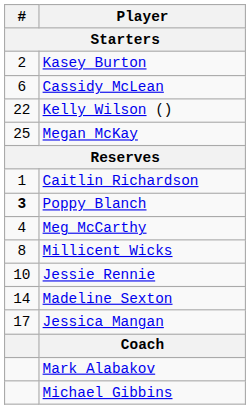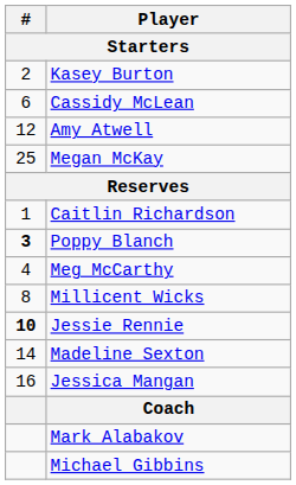 <table class="wikitable" style="text-align:center">
 <tr>
 <th scope="col" width="25px">#</th>
 <th scope="col" width="180px">Player</th>
 </tr>
 <tr>
 <th scope="col" colspan="2">Starters</th>
 </tr>
 <tr>
 <td>2</td>
 <td style="text-align:left"><a href='#'>Kasey Burton</a></td>
 </tr>
 <tr>
 <td>6</td>
 <td style="text-align:left"><a href='#'>Cassidy McLean</a></td>
 </tr>
 <tr>
-<td>22</td>
-<td style="text-align:left"><a href='#'>Kelly Wilson</a> ()</td>
+<td>12</td>
+<td style="text-align:left"><a href='#'>Amy Atwell</a></td>
 </tr>
 <tr>
 <td>25</td>
 <td style="text-align:left"><a href='#'>Megan McKay</a></td>
 </tr>
 <tr>
 <th scope="col" colspan="2">Reserves</th>
 </tr>
 <tr>
 <td>1</td>
 <td style="text-align:left"><a href='#'>Caitlin Richardson</a></td>
 </tr>
 <tr>
 <td><strong>3</strong></td>
 <td style="text-align:left"><a href='#'>Poppy Blanch</a></td>
 </tr>
 <tr>
 <td>4</td>
 <td style="text-align:left"><a href='#'>Meg McCarthy</a></td>
 </tr>
 <tr>
 <td>8</td>
 <td style="text-align:left"><a href='#'>Millicent Wicks</a></td>
 </tr>
 <tr>
-<td>10</td>
+<td><strong>10</strong></td>
 <td style="text-align:left"><a href='#'>Jessie Rennie</a></td>
 </tr>
 <tr>
 <td>14</td>
 <td style="text-align:left"><a href='#'>Madeline Sexton</a></td>
 </tr>
 <tr>
-<td>17</td>
+<td>16</td>
 <td style="text-align:left"><a href='#'>Jessica Mangan</a></td>
 </tr>
 <tr>
 <th scope="col" width="25px"></th>
 <th scope="col" width="180px">Coach</th>
 </tr>
 <tr>
 <td></td>
 <td style="text-align:left"><a href='#'>Mark Alabakov</a></td>
 </tr>
 <tr>
 <td></td>
 <td style="text-align:left"><a href='#'>Michael Gibbins</a></td>
 </tr>
 </table>
